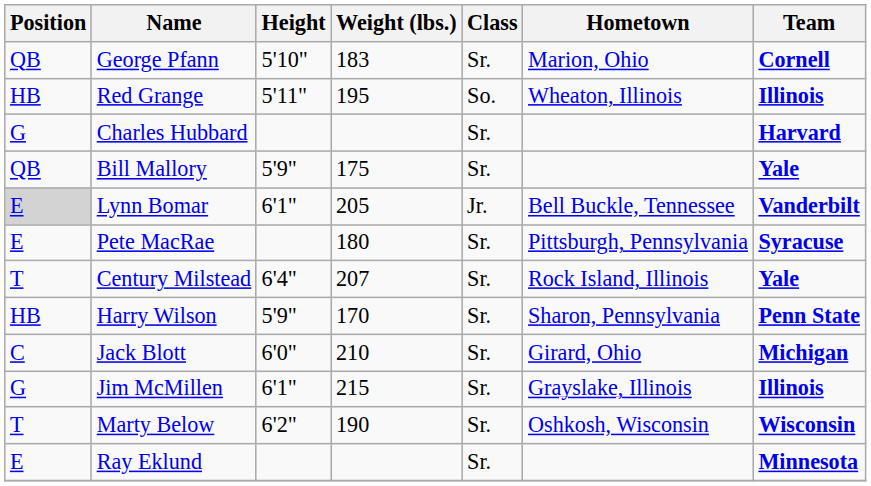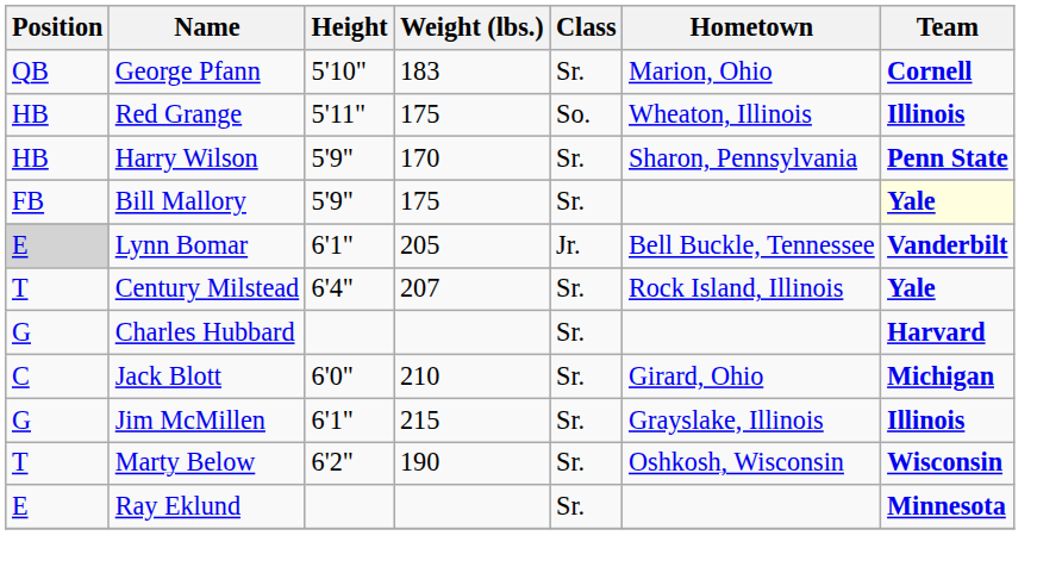 <table class="wikitable" style="font-size: 90%">
 <tr>
 <th>Position</th>
 <th>Name</th>
 <th>Height</th>
 <th>Weight (lbs.)</th>
 <th>Class</th>
 <th>Hometown</th>
 <th>Team</th>
 </tr>
 <tr>
 <td><a href='#'>QB</a></td>
 <td><a href='#'>George Pfann</a></td>
 <td>5'10"</td>
 <td>183</td>
 <td>Sr.</td>
 <td><a href='#'>Marion, Ohio</a></td>
 <td><strong><a href='#'>Cornell</a></strong></td>
 </tr>
 <tr>
 <td><a href='#'>HB</a></td>
 <td><a href='#'>Red Grange</a></td>
 <td>5'11"</td>
-<td>195</td>
+<td>175</td>
 <td>So.</td>
 <td><a href='#'>Wheaton, Illinois</a></td>
 <td><strong><a href='#'>Illinois</a></strong></td>
 </tr>
 <tr>
-<td><a href='#'>G</a></td>
-<td><a href='#'>Charles Hubbard</a></td>
-<td></td>
-<td></td>
+<td><a href='#'>HB</a></td>
+<td><a href='#'>Harry Wilson</a></td>
+<td>5'9"</td>
+<td>170</td>
 <td>Sr.</td>
-<td></td>
-<td><strong><a href='#'>Harvard</a></strong></td>
+<td><a href='#'>Sharon, Pennsylvania</a></td>
+<td><strong><a href='#'>Penn State</a></strong></td>
 </tr>
 <tr>
-<td><a href='#'>QB</a></td>
+<td><a href='#'>FB</a></td>
 <td><a href='#'>Bill Mallory</a></td>
 <td>5'9"</td>
 <td>175</td>
 <td>Sr.</td>
 <td></td>
-<td><strong><a href='#'>Yale</a></strong></td>
+<td style="background: lightyellow;"><strong><a href='#'>Yale</a></strong></td>
 </tr>
 <tr>
 <td style="background: lightgrey;"><a href='#'>E</a></td>
 <td><a href='#'>Lynn Bomar</a></td>
 <td>6'1"</td>
 <td>205</td>
 <td>Jr.</td>
 <td><a href='#'>Bell Buckle, Tennessee</a></td>
 <td><strong><a href='#'>Vanderbilt</a></strong></td>
 </tr>
 <tr>
-<td><a href='#'>E</a></td>
-<td><a href='#'>Pete MacRae</a></td>
-<td></td>
-<td>180</td>
-<td>Sr.</td>
-<td><a href='#'>Pittsburgh, Pennsylvania</a></td>
-<td><strong><a href='#'>Syracuse</a></strong></td>
-</tr>
-<tr>
 <td><a href='#'>T</a></td>
 <td><a href='#'>Century Milstead</a></td>
 <td>6'4"</td>
 <td>207</td>
 <td>Sr.</td>
 <td><a href='#'>Rock Island, Illinois</a></td>
 <td><strong><a href='#'>Yale</a></strong></td>
 </tr>
 <tr>
-<td><a href='#'>HB</a></td>
-<td><a href='#'>Harry Wilson</a></td>
-<td>5'9"</td>
-<td>170</td>
+<td><a href='#'>G</a></td>
+<td><a href='#'>Charles Hubbard</a></td>
+<td></td>
+<td></td>
 <td>Sr.</td>
-<td><a href='#'>Sharon, Pennsylvania</a></td>
-<td><strong><a href='#'>Penn State</a></strong></td>
+<td></td>
+<td><strong><a href='#'>Harvard</a></strong></td>
 </tr>
 <tr>
 <td><a href='#'>C</a></td>
 <td><a href='#'>Jack Blott</a></td>
 <td>6'0"</td>
 <td>210</td>
 <td>Sr.</td>
 <td><a href='#'>Girard, Ohio</a></td>
 <td><strong><a href='#'>Michigan</a></strong></td>
 </tr>
 <tr>
 <td><a href='#'>G</a></td>
 <td><a href='#'>Jim McMillen</a></td>
 <td>6'1"</td>
 <td>215</td>
 <td>Sr.</td>
 <td><a href='#'>Grayslake, Illinois</a></td>
 <td><strong><a href='#'>Illinois</a></strong></td>
 </tr>
 <tr>
 <td><a href='#'>T</a></td>
 <td><a href='#'>Marty Below</a></td>
 <td>6'2"</td>
 <td>190</td>
 <td>Sr.</td>
 <td><a href='#'>Oshkosh, Wisconsin</a></td>
 <td><strong><a href='#'>Wisconsin</a></strong></td>
 </tr>
 <tr>
 <td><a href='#'>E</a></td>
 <td><a href='#'>Ray Eklund</a></td>
 <td></td>
 <td></td>
 <td>Sr.</td>
 <td></td>
 <td><strong><a href='#'>Minnesota</a></strong></td>
 </tr>
 <tr>
 </tr>
 </table>
